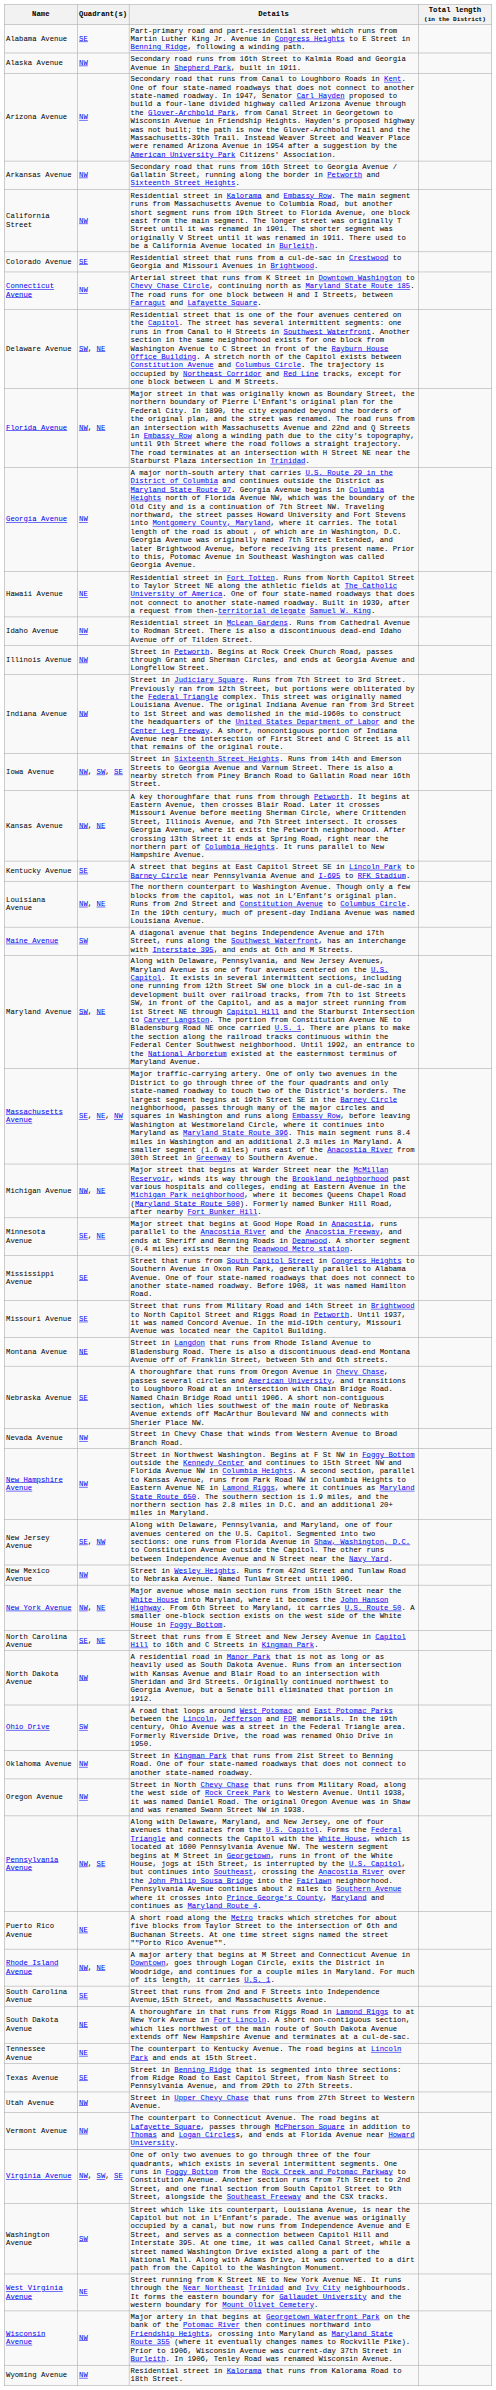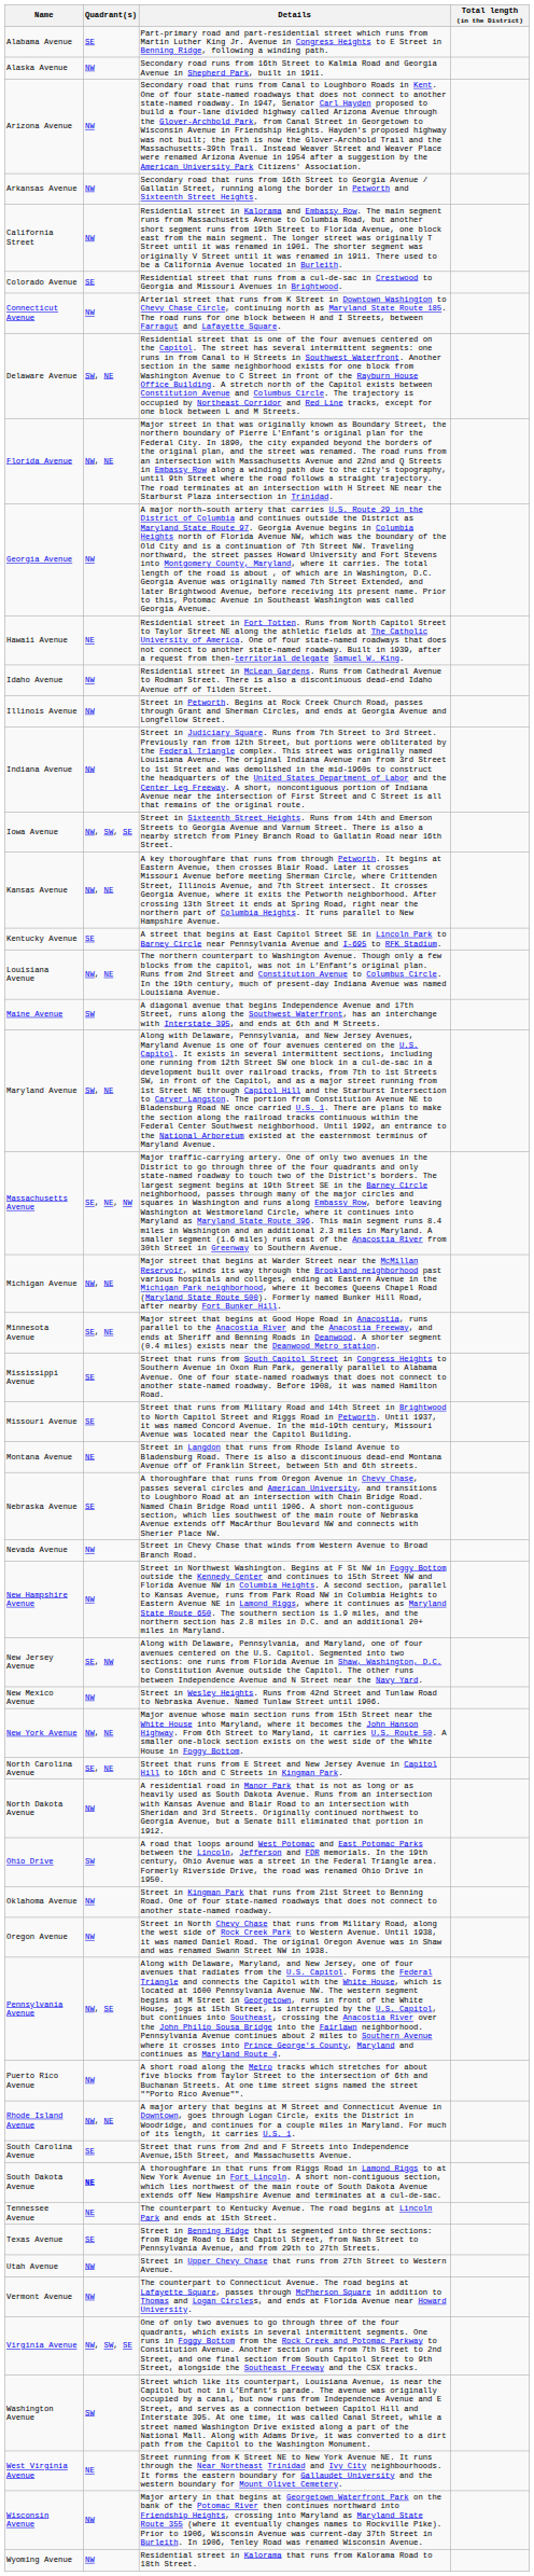 <table class="wikitable sortable">
 <tr>
 <th style="width:15%;">Name</th>
 <th style="width:10%;">Quadrant(s)</th>
 <th scope="col" class="unsortable">Details</th>
 <th style="width:15%;">Total length<br><small>(in the District)</small></th>
 </tr>
 <tr>
 <td>Alabama Avenue</td>
 <td><a href='#'>SE</a></td>
 <td>Part-primary road and part-residential street which runs from Martin Luther King Jr. Avenue in <a href='#'>Congress Heights</a> to E Street in <a href='#'>Benning Ridge</a>, following a winding path.</td>
 <td></td>
 </tr>
 <tr>
 <td>Alaska Avenue</td>
 <td><a href='#'>NW</a></td>
 <td>Secondary road runs from 16th Street to Kalmia Road and Georgia Avenue in <a href='#'>Shepherd Park</a>, built in 1911.</td>
 <td></td>
 </tr>
 <tr>
 <td>Arizona Avenue</td>
 <td><a href='#'>NW</a></td>
 <td>Secondary road that runs from Canal to Loughboro Roads in <a href='#'>Kent</a>. One of four state-named roadways that does not connect to another state-named roadway. In 1947, Senator <a href='#'>Carl Hayden</a> proposed to build a four-lane divided highway called Arizona Avenue through the <a href='#'>Glover-Archbold Park</a>, from Canal Street in Georgetown to Wisconsin Avenue in Friendship Heights. Hayden's proposed highway was not built; the path is now the Glover-Archbold Trail and the Massachusetts-39th Trail. Instead Weaver Street and Weaver Place were renamed Arizona Avenue in 1954 after a suggestion by the <a href='#'>American University Park</a> Citizens' Association.</td>
 <td></td>
 </tr>
 <tr>
 <td>Arkansas Avenue</td>
 <td><a href='#'>NW</a></td>
 <td>Secondary road that runs from 16th Street to Georgia Avenue / Gallatin Street, running along the border in <a href='#'>Petworth</a> and <a href='#'>Sixteenth Street Heights</a>.</td>
 <td></td>
 </tr>
 <tr>
 <td>California Street</td>
 <td><a href='#'>NW</a></td>
 <td>Residential street in <a href='#'>Kalorama</a> and <a href='#'>Embassy Row</a>. The main segment runs from Massachusetts Avenue to Columbia Road, but another short segment runs from 19th Street to Florida Avenue, one block east from the main segment. The longer street was originally T Street until it was renamed in 1901. The shorter segment was originally V Street until it was renamed in 1911. There used to be a California Avenue located in <a href='#'>Burleith</a>.</td>
 <td></td>
 </tr>
 <tr>
 <td>Colorado Avenue</td>
 <td><a href='#'>SE</a></td>
 <td>Residential street that runs from a cul-de-sac in <a href='#'>Crestwood</a> to Georgia and Missouri Avenues in <a href='#'>Brightwood</a>.</td>
 <td></td>
 </tr>
 <tr>
 <td><a href='#'>Connecticut Avenue</a></td>
 <td><a href='#'>NW</a></td>
 <td>Arterial street that runs from K Street in <a href='#'>Downtown Washington</a> to <a href='#'>Chevy Chase Circle</a>, continuing north as <a href='#'>Maryland State Route 185</a>. The road runs for one block between H and I Streets, between <a href='#'>Farragut</a> and <a href='#'>Lafayette Square</a>.</td>
 <td></td>
 </tr>
 <tr>
 <td>Delaware Avenue</td>
 <td><a href='#'>SW</a>, <a href='#'>NE</a></td>
 <td>Residential street that is one of the four avenues centered on the <a href='#'>Capitol</a>. The street has several intermittent segments: one runs in from Canal to H Streets in <a href='#'>Southwest Waterfront</a>. Another section in the same neighborhood exists for one block from Washington Avenue to C Street in front of the <a href='#'>Rayburn House Office Building</a>. A stretch north of the Capitol exists between <a href='#'>Constitution Avenue</a> and <a href='#'>Columbus Circle</a>. The trajectory is occupied by <a href='#'>Northeast Corridor</a> and <a href='#'>Red Line</a> tracks, except for one block between L and M Streets.</td>
 <td></td>
 </tr>
 <tr>
 <td><a href='#'>Florida Avenue</a></td>
 <td><a href='#'>NW</a>, <a href='#'>NE</a></td>
 <td>Major street in that was originally known as Boundary Street, the northern boundary of Pierre L'Enfant's original plan for the Federal City. In 1890, the city expanded beyond the borders of the original plan, and the street was renamed. The road runs from an intersection with Massachusetts Avenue and 22nd and Q Streets in <a href='#'>Embassy Row</a> along a winding path due to the city's topography, until 9th Street where the road follows a straight trajectory. The road terminates at an intersection with H Street NE near the Starburst Plaza intersection in <a href='#'>Trinidad</a>.</td>
 <td></td>
 </tr>
 <tr>
 <td><a href='#'>Georgia Avenue</a></td>
 <td><a href='#'>NW</a></td>
 <td>A major north–south artery that carries <a href='#'>U.S. Route 29 in the District of Columbia</a> and continues outside the District as <a href='#'>Maryland State Route 97</a>. Georgia Avenue begins in <a href='#'>Columbia Heights</a> north of Florida Avenue NW, which was the boundary of the Old City and is a continuation of 7th Street NW. Traveling northward, the street passes Howard University and Fort Stevens into <a href='#'>Montgomery County, Maryland</a>, where it carries. The total length of the road is about , of which  are in Washington, D.C. Georgia Avenue was originally named 7th Street Extended, and later Brightwood Avenue, before receiving its present name. Prior to this, Potomac Avenue in Southeast Washington was called Georgia Avenue.</td>
 <td></td>
 </tr>
 <tr>
 <td>Hawaii Avenue</td>
 <td><a href='#'>NE</a></td>
 <td>Residential street in <a href='#'>Fort Totten</a>. Runs from North Capitol Street to Taylor Street NE along the athletic fields at <a href='#'>The Catholic University of America</a>. One of four state-named roadways that does not connect to another state-named roadway. Built in 1939, after a request from then-<a href='#'>territorial delegate</a> <a href='#'>Samuel W. King</a>.</td>
 <td></td>
 </tr>
 <tr>
 <td>Idaho Avenue</td>
 <td><a href='#'>NW</a></td>
 <td>Residential street in <a href='#'>McLean Gardens</a>. Runs from Cathedral Avenue to Rodman Street. There is also a discontinuous dead-end Idaho Avenue off of Tilden Street.</td>
 <td></td>
 </tr>
 <tr>
 <td>Illinois Avenue</td>
 <td><a href='#'>NW</a></td>
 <td>Street in <a href='#'>Petworth</a>. Begins at Rock Creek Church Road, passes through Grant and Sherman Circles, and ends at Georgia Avenue and Longfellow Street.</td>
 <td></td>
 </tr>
 <tr>
 <td>Indiana Avenue</td>
 <td><a href='#'>NW</a></td>
 <td>Street in <a href='#'>Judiciary Square</a>. Runs from 7th Street to 3rd Street. Previously ran from 12th Street, but portions were obliterated by the <a href='#'>Federal Triangle</a> complex. This street was originally named Louisiana Avenue. The original Indiana Avenue ran from 3rd Street to 1st Street and was demolished in the mid-1960s to construct the headquarters of the <a href='#'>United States Department of Labor</a> and the <a href='#'>Center Leg Freeway</a>. A short, noncontiguous portion of Indiana Avenue near the intersection of First Street and C Street is all that remains of the original route.</td>
 <td></td>
 </tr>
 <tr>
 <td>Iowa Avenue</td>
 <td><a href='#'>NW</a>, <a href='#'>SW</a>, <a href='#'>SE</a></td>
 <td>Street in <a href='#'>Sixteenth Street Heights</a>. Runs from 14th and Emerson Streets to Georgia Avenue and Varnum Street. There is also a nearby stretch from Piney Branch Road to Gallatin Road near 16th Street.</td>
 <td></td>
 </tr>
 <tr>
 <td>Kansas Avenue</td>
 <td><a href='#'>NW</a>, <a href='#'>NE</a></td>
 <td>A key thoroughfare that runs from through <a href='#'>Petworth</a>. It begins at Eastern Avenue, then crosses Blair Road. Later it crosses Missouri Avenue before meeting Sherman Circle, where Crittenden Street, Illinois Avenue, and 7th Street intersect. It crosses Georgia Avenue, where it exits the Petworth neighborhood. After crossing 13th Street it ends at Spring Road, right near the northern part of <a href='#'>Columbia Heights</a>. It runs parallel to New Hampshire Avenue.</td>
 <td></td>
 </tr>
 <tr>
 <td>Kentucky Avenue</td>
 <td><a href='#'>SE</a></td>
 <td>A street that begins at East Capitol Street SE in <a href='#'>Lincoln Park</a> to <a href='#'>Barney Circle</a> near Pennsylvania Avenue and <a href='#'>I-695</a> to <a href='#'>RFK Stadium</a>.</td>
 <td></td>
 </tr>
 <tr>
 <td>Louisiana Avenue</td>
 <td><a href='#'>NW</a>, <a href='#'>NE</a></td>
 <td>The northern counterpart to Washington Avenue. Though only a few blocks from the capitol, was not in L’Enfant’s original plan. Runs from 2nd Street and <a href='#'>Constitution Avenue</a> to <a href='#'>Columbus Circle</a>. In the 19th century, much of present-day Indiana Avenue was named Louisiana Avenue.</td>
 <td></td>
 </tr>
 <tr>
 <td><a href='#'>Maine Avenue</a></td>
 <td><a href='#'>SW</a></td>
 <td>A diagonal avenue that begins Independence Avenue and 17th Street, runs along the <a href='#'>Southwest Waterfront</a>, has an interchange with <a href='#'>Interstate 395</a>, and ends at 6th and M Streets.</td>
 <td></td>
 </tr>
 <tr>
 <td>Maryland Avenue</td>
 <td><a href='#'>SW</a>, <a href='#'>NE</a></td>
 <td>Along with Delaware, Pennsylvania, and New Jersey Avenues, Maryland Avenue is one of four avenues centered on the <a href='#'>U.S. Capitol</a>. It exists in several intermittent sections, including one running from 12th Street SW one block in a cul-de-sac in a development built over railroad tracks, from 7th to 1st Streets SW, in front of the Capitol, and as a major street running from 1st Street NE through <a href='#'>Capitol Hill</a> and the Starburst Intersection to <a href='#'>Carver Langston</a>. The portion from Constitution Avenue NE to Bladensburg Road NE once carried <a href='#'>U.S. 1</a>. There are plans to make the section along the railroad tracks continuous within the Federal Center Southwest neighborhood. Until 1992, an entrance to the <a href='#'>National Arboretum</a> existed at the easternmost terminus of Maryland Avenue.</td>
 <td></td>
 </tr>
 <tr>
 <td><a href='#'>Massachusetts Avenue</a></td>
 <td><a href='#'>SE</a>, <a href='#'>NE</a>, <a href='#'>NW</a></td>
 <td>Major traffic-carrying artery. One of only two avenues in the District to go through three of the four quadrants and only state-named roadway to touch two of the District's borders. The largest segment begins at 19th Street SE in the <a href='#'>Barney Circle</a> neighborhood, passes through many of the major circles and squares in Washington and runs along <a href='#'>Embassy Row</a>, before leaving Washington at Westmoreland Circle, where it continues into Maryland as <a href='#'>Maryland State Route 396</a>. This main segment runs 8.4 miles in Washington and an additional 2.3 miles in Maryland. A smaller segment (1.6 miles) runs east of the <a href='#'>Anacostia River</a> from 30th Street in <a href='#'>Greenway</a> to Southern Avenue.</td>
 <td></td>
 </tr>
 <tr>
 <td>Michigan Avenue</td>
 <td><a href='#'>NW</a>, <a href='#'>NE</a></td>
 <td>Major street that begins at Warder Street near the <a href='#'>McMillan Reservoir</a>, winds its way through the <a href='#'>Brookland neighborhood</a> past various hospitals and colleges, ending at Eastern Avenue in the <a href='#'>Michigan Park neighborhood</a>, where it becomes Queens Chapel Road (<a href='#'>Maryland State Route 500</a>). Formerly named Bunker Hill Road, after nearby <a href='#'>Fort Bunker Hill</a>.</td>
 <td></td>
 </tr>
 <tr>
 <td>Minnesota Avenue</td>
 <td><a href='#'>SE</a>, <a href='#'>NE</a></td>
 <td>Major street that begins at Good Hope Road in <a href='#'>Anacostia</a>, runs parallel to the <a href='#'>Anacostia River</a> and the <a href='#'>Anacostia Freeway</a>, and ends at Sheriff and Benning Roads in <a href='#'>Deanwood</a>. A shorter segment (0.4 miles) exists near the <a href='#'>Deanwood Metro station</a>.</td>
 <td></td>
 </tr>
 <tr>
 <td>Mississippi Avenue</td>
 <td><a href='#'>SE</a></td>
 <td>Street that runs from <a href='#'>South Capitol Street</a> in <a href='#'>Congress Heights</a> to Southern Avenue in Oxon Run Park, generally parallel to Alabama Avenue. One of four state-named roadways that does not connect to another state-named roadway. Before 1908, it was named Hamilton Road.</td>
 <td></td>
 </tr>
 <tr>
 <td>Missouri Avenue</td>
 <td><a href='#'>SE</a></td>
 <td>Street that runs from Military Road and 14th Street in <a href='#'>Brightwood</a> to North Capitol Street and Riggs Road in <a href='#'>Petworth</a>. Until 1937, it was named Concord Avenue.  In the mid-19th century, Missouri Avenue was located near the Capitol Building.</td>
 <td></td>
 </tr>
 <tr>
 <td>Montana Avenue</td>
 <td><a href='#'>NE</a></td>
 <td>Street in <a href='#'>Langdon</a> that runs from Rhode Island Avenue to Bladensburg Road. There is also a discontinuous dead-end Montana Avenue off of Franklin Street, between 5th and 6th streets.</td>
 <td></td>
 </tr>
 <tr>
 <td>Nebraska Avenue</td>
 <td><a href='#'>SE</a></td>
 <td>A thoroughfare that runs from Oregon Avenue in <a href='#'>Chevy Chase</a>, passes several circles and <a href='#'>American University</a>, and transitions to Loughboro Road at an intersection with Chain Bridge Road. Named Chain Bridge Road until 1906. A short non-contiguous section, which lies southwest of the main route of Nebraska Avenue extends off MacArthur Boulevard NW and connects with Sherier Place NW.</td>
 <td></td>
 </tr>
 <tr>
 <td>Nevada Avenue</td>
 <td><a href='#'>NW</a></td>
 <td>Street in Chevy Chase that winds from Western Avenue to Broad Branch Road.</td>
 <td></td>
 </tr>
 <tr>
 <td><a href='#'>New Hampshire Avenue</a></td>
 <td><a href='#'>NW</a></td>
 <td>Street in Northwest Washington. Begins at F St NW in <a href='#'>Foggy Bottom</a> outside the <a href='#'>Kennedy Center</a> and continues to 15th Street NW and Florida Avenue NW in <a href='#'>Columbia Heights</a>. A second section, parallel to Kansas Avenue, runs from Park Road NW in Columbia Heights to Eastern Avenue NE in <a href='#'>Lamond Riggs</a>, where it continues as <a href='#'>Maryland State Route 650</a>. The southern section is 1.9 miles, and the northern section has 2.8 miles in D.C. and an additional 20+ miles in Maryland.</td>
 <td></td>
 </tr>
 <tr>
 <td>New Jersey Avenue</td>
 <td><a href='#'>SE</a>, <a href='#'>NW</a></td>
 <td>Along with Delaware, Pennsylvania, and Maryland, one of four avenues centered on the U.S. Capitol. Segmented into two sections: one runs from Florida Avenue in <a href='#'>Shaw, Washington, D.C.</a> to Constitution Avenue outside the Capitol. The other runs between Independence Avenue and N Street near the <a href='#'>Navy Yard</a>.</td>
 <td></td>
 </tr>
 <tr>
 <td>New Mexico Avenue</td>
 <td><a href='#'>NW</a></td>
 <td>Street in <a href='#'>Wesley Heights</a>. Runs from 42nd Street and Tunlaw Road to Nebraska Avenue. Named Tunlaw Street until 1906.</td>
 <td></td>
 </tr>
 <tr>
 <td><a href='#'>New York Avenue</a></td>
 <td><a href='#'>NW</a>, <a href='#'>NE</a></td>
 <td>Major avenue whose main section runs from 15th Street near the <a href='#'>White House</a> into Maryland, where it becomes the <a href='#'>John Hanson Highway</a>. From 6th Street to Maryland, it carries <a href='#'>U.S. Route 50</a>. A smaller one-block section exists on the west side of the White House in <a href='#'>Foggy Bottom</a>.</td>
 <td></td>
 </tr>
 <tr>
 <td>North Carolina Avenue</td>
 <td><a href='#'>SE</a>, <a href='#'>NE</a></td>
 <td>Street that runs from E Street and New Jersey Avenue in <a href='#'>Capitol Hill</a> to 16th and C Streets in <a href='#'>Kingman Park</a>.</td>
 <td></td>
 </tr>
 <tr>
 <td>North Dakota Avenue</td>
 <td><a href='#'>NW</a></td>
 <td>A residential road in <a href='#'>Manor Park</a> that is not as long or as heavily used as South Dakota Avenue. Runs from an intersection with Kansas Avenue and Blair Road to an intersection with Sheridan and 3rd Streets. Originally continued northwest to Georgia Avenue, but a Senate bill eliminated that portion in 1912.</td>
 <td></td>
 </tr>
 <tr>
 <td><a href='#'>Ohio Drive</a></td>
 <td><a href='#'>SW</a></td>
 <td>A road that loops around <a href='#'>West Potomac</a> and <a href='#'>East Potomac Parks</a> between the <a href='#'>Lincoln</a>, <a href='#'>Jefferson</a> and <a href='#'>FDR</a> memorials. In the 19th century, Ohio Avenue was a street in the Federal Triangle area. Formerly Riverside Drive, the road was renamed Ohio Drive in 1950.</td>
 <td></td>
 </tr>
 <tr>
 <td>Oklahoma Avenue</td>
 <td><a href='#'>NW</a></td>
 <td>Street in <a href='#'>Kingman Park</a> that runs from 21st Street to Benning Road. One of four state-named roadways that does not connect to another state-named roadway.</td>
 <td></td>
 </tr>
 <tr>
 <td>Oregon Avenue</td>
 <td><a href='#'>NW</a></td>
 <td>Street in North <a href='#'>Chevy Chase</a> that runs from Military Road, along the west side of <a href='#'>Rock Creek Park</a> to Western Avenue. Until 1938, it was named Daniel Road. The original Oregon Avenue was in Shaw and was renamed Swann Street NW in 1938.</td>
 <td></td>
 </tr>
 <tr>
 <td><a href='#'>Pennsylvania Avenue</a></td>
 <td><a href='#'>NW</a>, <a href='#'>SE</a></td>
 <td>Along with Delaware, Maryland, and New Jersey, one of four avenues that radiates from the <a href='#'>U.S. Capitol</a>. Forms the <a href='#'>Federal Triangle</a> and connects the Capitol with the <a href='#'>White House</a>, which is located at 1600 Pennsylvania Avenue NW. The western segment begins at M Street in <a href='#'>Georgetown</a>, runs in front of the White House, jogs at 15th Street, is interrupted by the <a href='#'>U.S. Capitol</a>, but continues into <a href='#'>Southeast</a>, crossing the <a href='#'>Anacostia River</a> over the <a href='#'>John Philip Sousa Bridge</a> into the <a href='#'>Fairlawn</a> neighborhood. Pennsylvania Avenue continues about 2 miles to <a href='#'>Southern Avenue</a> where it crosses into <a href='#'>Prince George's County</a>, <a href='#'>Maryland</a> and continues as <a href='#'>Maryland Route 4</a>.</td>
 <td></td>
 </tr>
 <tr>
 <td>Puerto Rico Avenue</td>
-<td><a href='#'>NE</a></td>
+<td><a href='#'>NW</a></td>
 <td>A short road along the <a href='#'>Metro</a> tracks which stretches for about five blocks from Taylor Street to the intersection of 6th and Buchanan Streets. At one time street signs named the street ""Porto Rico Avenue"".</td>
 <td></td>
 </tr>
 <tr>
 <td><a href='#'>Rhode Island Avenue</a></td>
 <td><a href='#'>NW</a>, <a href='#'>NE</a></td>
 <td>A major artery that begins at M Street and Connecticut Avenue in <a href='#'>Downtown</a>, goes through Logan Circle, exits the District in Woodridge, and continues for a couple miles in Maryland. For much of its length, it carries <a href='#'>U.S. 1</a>.</td>
 <td></td>
 </tr>
 <tr>
 <td>South Carolina Avenue</td>
 <td><a href='#'>SE</a></td>
 <td>Street that runs from 2nd and F Streets into Independence Avenue,15th Street, and Massachusetts Avenue.</td>
 <td></td>
 </tr>
 <tr>
 <td>South Dakota Avenue</td>
-<td><a href='#'>NE</a></td>
+<td><strong><a href='#'>NE</a></strong></td>
 <td>A thoroughfare in that runs from Riggs Road in <a href='#'>Lamond Riggs</a> to at New York Avenue in <a href='#'>Fort Lincoln</a>. A short non-contiguous section, which lies northwest of the main route of South Dakota Avenue extends off New Hampshire Avenue and terminates at a cul-de-sac.</td>
 <td></td>
 </tr>
 <tr>
 <td>Tennessee Avenue</td>
 <td><a href='#'>NE</a></td>
 <td>The counterpart to Kentucky Avenue. The road begins at <a href='#'>Lincoln Park</a> and ends at 15th Street.</td>
 <td></td>
 </tr>
 <tr>
 <td>Texas Avenue</td>
 <td><a href='#'>SE</a></td>
 <td>Street in <a href='#'>Benning Ridge</a> that is segmented into three sections: from Ridge Road to East Capitol Street, from Nash Street to Pennsylvania Avenue, and from 29th to 27th Streets.</td>
 <td></td>
 </tr>
 <tr>
 <td>Utah Avenue</td>
 <td><a href='#'>NW</a></td>
 <td>Street in <a href='#'>Upper Chevy Chase</a> that runs from 27th Street to Western Avenue.</td>
 <td></td>
 </tr>
 <tr>
 <td>Vermont Avenue</td>
 <td><a href='#'>NW</a></td>
 <td>The counterpart to Connecticut Avenue. The road begins at <a href='#'>Lafayette Square</a>, passes through <a href='#'>McPherson Square</a> in addition to <a href='#'>Thomas</a> and <a href='#'>Logan Circles</a>s, and ends at Florida Avenue near <a href='#'>Howard University</a>.</td>
 <td></td>
 </tr>
 <tr>
 <td><a href='#'>Virginia Avenue</a></td>
 <td><a href='#'>NW</a>, <a href='#'>SW</a>, <a href='#'>SE</a></td>
 <td>One of only two avenues to go through three of the four quadrants, which exists in several intermittent segments. One runs in <a href='#'>Foggy Bottom</a> from the <a href='#'>Rock Creek and Potomac Parkway</a> to Constitution Avenue. Another section runs from 7th Street to 2nd Street, and one final section from South Capitol Street to 9th Street, alongside the <a href='#'>Southeast Freeway</a> and the CSX tracks.</td>
 <td></td>
 </tr>
 <tr>
 <td>Washington Avenue</td>
 <td><a href='#'>SW</a></td>
 <td>Street which like its counterpart, Louisiana Avenue, is near the Capitol but not in L’Enfant’s parade. The avenue was originally occupied by a canal, but now runs from Independence Avenue and E Street, and serves as a connection between Capitol Hill and Interstate 395. At one time, it was called Canal Street, while a street named Washington Drive existed along a part of the National Mall. Along with Adams Drive, it was converted to a dirt path from the Capitol to the Washington Monument.</td>
 <td></td>
 </tr>
 <tr>
 <td><a href='#'>West Virginia Avenue</a></td>
 <td><a href='#'>NE</a></td>
 <td>Street running from K Street NE to New York Avenue NE. It runs through the <a href='#'>Near Northeast</a> <a href='#'>Trinidad</a> and <a href='#'>Ivy City</a> neighbourhoods. It forms the eastern boundary for <a href='#'>Gallaudet University</a> and the western boundary for <a href='#'>Mount Olivet Cemetery</a>.</td>
 <td></td>
 </tr>
 <tr>
 <td><a href='#'>Wisconsin Avenue</a></td>
 <td><a href='#'>NW</a></td>
 <td>Major artery in that begins at <a href='#'>Georgetown Waterfront Park</a> on the bank of the <a href='#'>Potomac River</a> then continues northward into <a href='#'>Friendship Heights</a>, crossing into Maryland as <a href='#'>Maryland State Route 355</a> (where it eventually changes names to Rockville Pike). Prior to 1906, Wisconsin Avenue was current-day 37th Street in <a href='#'>Burleith</a>. In 1906, Tenley Road was renamed Wisconsin Avenue.</td>
 <td></td>
 </tr>
 <tr>
 <td>Wyoming Avenue</td>
 <td><a href='#'>NW</a></td>
 <td>Residential street in <a href='#'>Kalorama</a> that runs from Kalorama Road to 18th Street.</td>
 <td></td>
 </tr>
 </table>
